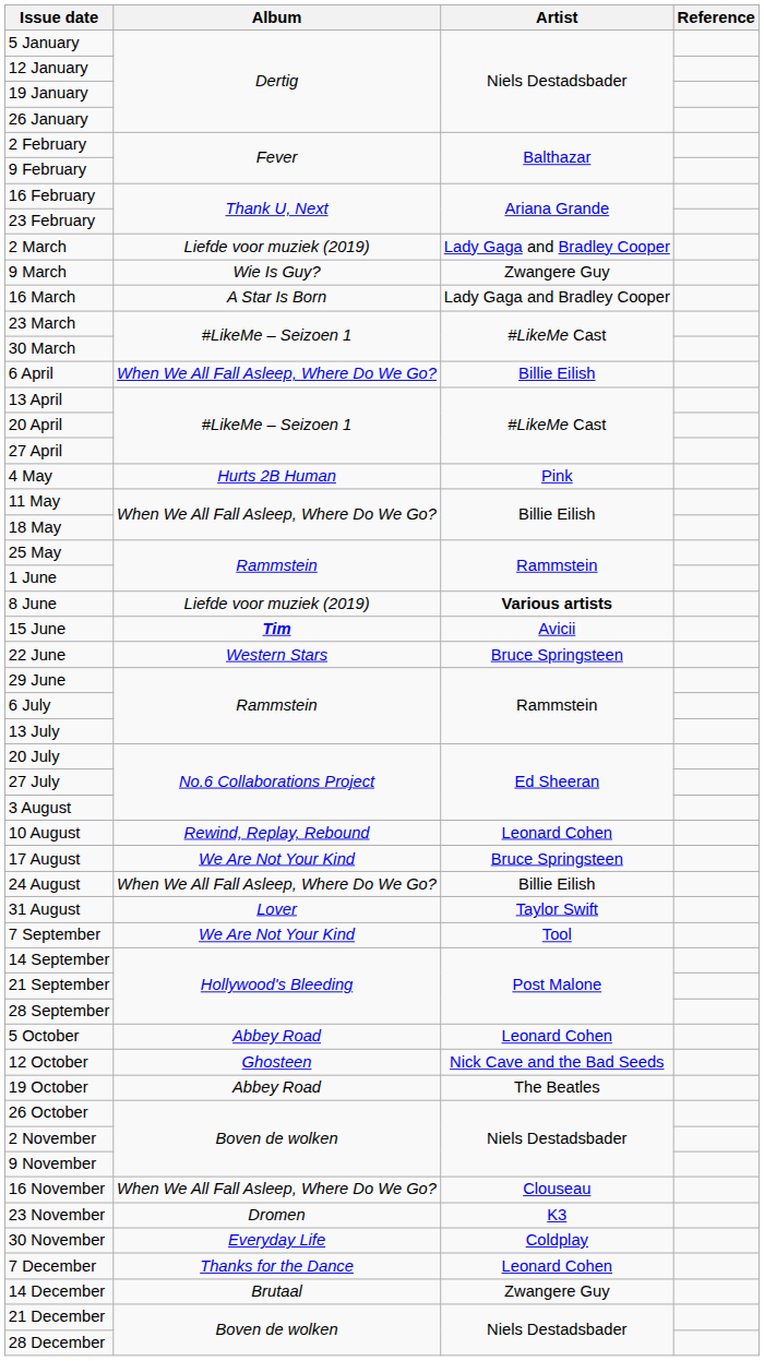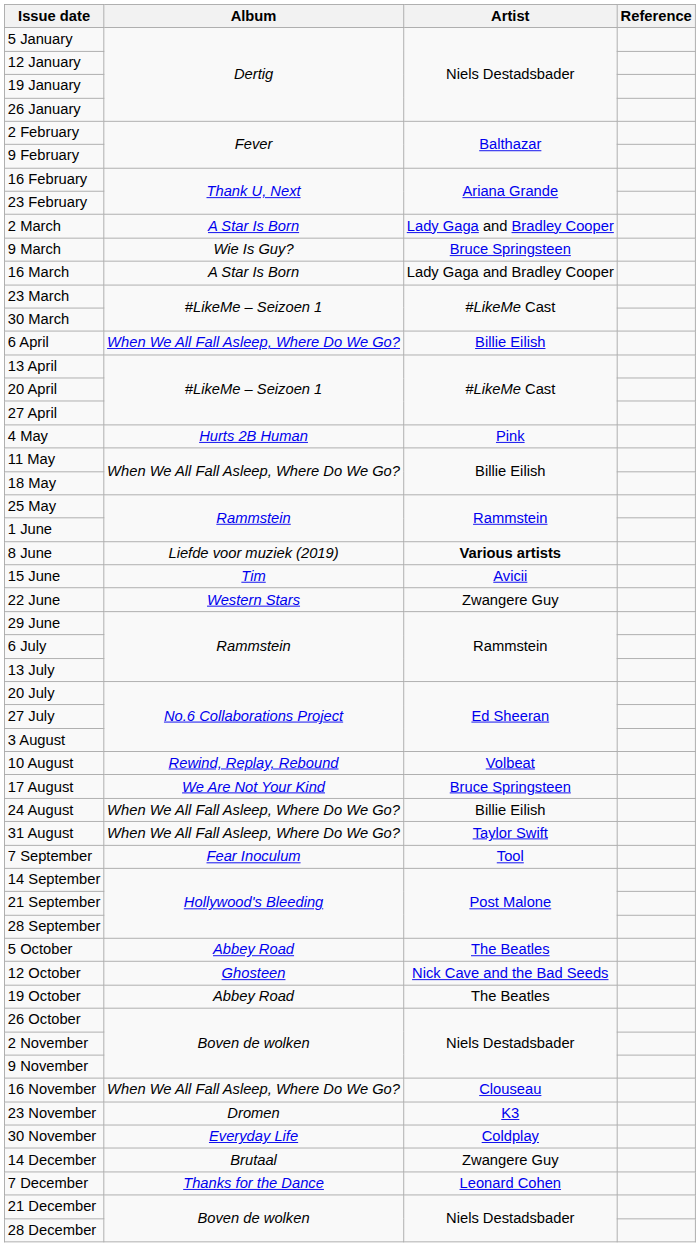 <table class="wikitable">
 <tr>
 <th>Issue date</th>
 <th>Album</th>
 <th>Artist</th>
 <th>Reference</th>
 </tr>
 <tr>
 <td>5 January</td>
 <td align="center" rowspan="4"><em>Dertig</em></td>
 <td align="center" rowspan="4">Niels Destadsbader</td>
 <td align="center"></td>
 </tr>
 <tr>
 <td>12 January</td>
 <td align="center"></td>
 </tr>
 <tr>
 <td>19 January</td>
 <td align="center"></td>
 </tr>
 <tr>
 <td>26 January</td>
 <td align="center"></td>
 </tr>
 <tr>
 <td>2 February</td>
 <td align="center" rowspan="2"><em>Fever</em></td>
 <td align="center" rowspan="2"><a href='#'>Balthazar</a></td>
 <td align="center"></td>
 </tr>
 <tr>
 <td>9 February</td>
 <td align="center"></td>
 </tr>
 <tr>
 <td>16 February</td>
 <td align="center" rowspan="2"><em><a href='#'>Thank U, Next</a></em></td>
 <td align="center" rowspan="2"><a href='#'>Ariana Grande</a></td>
 <td align="center"></td>
 </tr>
 <tr>
 <td>23 February</td>
 <td align="center"></td>
 </tr>
 <tr>
 <td>2 March</td>
-<td align="center"><em>Liefde voor muziek (2019)</em></td>
+<td align="center"><em><a href='#'>A Star Is Born</a></em></td>
 <td align="center"><a href='#'>Lady Gaga</a> and <a href='#'>Bradley Cooper</a></td>
 <td align="center"></td>
 </tr>
 <tr>
 <td>9 March</td>
 <td align="center"><em>Wie Is Guy?</em></td>
-<td align="center">Zwangere Guy</td>
+<td align="center"><a href='#'>Bruce Springsteen</a></td>
 <td align="center"></td>
 </tr>
 <tr>
 <td>16 March</td>
 <td align="center"><em>A Star Is Born</em></td>
 <td align="center">Lady Gaga and Bradley Cooper</td>
 <td align="center"></td>
 </tr>
 <tr>
 <td>23 March</td>
 <td align="center" rowspan="2"><em>#LikeMe – Seizoen 1</em></td>
 <td align="center" rowspan="2"><em>#LikeMe</em> Cast</td>
 <td align="center"></td>
 </tr>
 <tr>
 <td>30 March</td>
 <td align="center"></td>
 </tr>
 <tr>
 <td>6 April</td>
 <td align="center"><em><a href='#'>When We All Fall Asleep, Where Do We Go?</a></em></td>
 <td align="center"><a href='#'>Billie Eilish</a></td>
 <td align="center"></td>
 </tr>
 <tr>
 <td>13 April</td>
 <td align="center" rowspan="3"><em>#LikeMe – Seizoen 1</em></td>
 <td align="center" rowspan="3"><em>#LikeMe</em> Cast</td>
 <td align="center"></td>
 </tr>
 <tr>
 <td>20 April</td>
 <td align="center"></td>
 </tr>
 <tr>
 <td>27 April</td>
 <td align="center"></td>
 </tr>
 <tr>
 <td>4 May</td>
 <td align="center"><em><a href='#'>Hurts 2B Human</a></em></td>
 <td align="center"><a href='#'>Pink</a></td>
 <td align="center"></td>
 </tr>
 <tr>
 <td>11 May</td>
 <td align="center" rowspan="2"><em>When We All Fall Asleep, Where Do We Go?</em></td>
 <td align="center" rowspan="2">Billie Eilish</td>
 <td align="center"></td>
 </tr>
 <tr>
 <td>18 May</td>
 <td align="center"></td>
 </tr>
 <tr>
 <td>25 May</td>
 <td align="center" rowspan="2"><em><a href='#'>Rammstein</a></em></td>
 <td align="center" rowspan="2"><a href='#'>Rammstein</a></td>
 <td align="center"></td>
 </tr>
 <tr>
 <td>1 June</td>
 <td align="center"></td>
 </tr>
 <tr>
 <td>8 June</td>
 <td align="center"><em>Liefde voor muziek (2019)</em></td>
 <td align="center"><strong>Various artists</strong></td>
 <td align="center"></td>
 </tr>
 <tr>
 <td>15 June</td>
-<td align="center"><strong><em><a href='#'>Tim</a></em></strong></td>
+<td align="center"><em><a href='#'>Tim</a></em></td>
 <td align="center"><a href='#'>Avicii</a></td>
 <td align="center"></td>
 </tr>
 <tr>
 <td>22 June</td>
 <td align="center"><em><a href='#'>Western Stars</a></em></td>
-<td align="center"><a href='#'>Bruce Springsteen</a></td>
+<td align="center">Zwangere Guy</td>
 <td align="center"></td>
 </tr>
 <tr>
 <td>29 June</td>
 <td align="center" rowspan="3"><em>Rammstein</em></td>
 <td align="center" rowspan="3">Rammstein</td>
 <td align="center"></td>
 </tr>
 <tr>
 <td>6 July</td>
 <td align="center"></td>
 </tr>
 <tr>
 <td>13 July</td>
 <td align="center"></td>
 </tr>
 <tr>
 <td>20 July</td>
 <td align="center" rowspan="3"><em><a href='#'>No.6 Collaborations Project</a></em></td>
 <td align="center" rowspan="3"><a href='#'>Ed Sheeran</a></td>
 <td align="center"></td>
 </tr>
 <tr>
 <td>27 July</td>
 <td align="center"></td>
 </tr>
 <tr>
 <td>3 August</td>
 <td align="center"></td>
 </tr>
 <tr>
 <td>10 August</td>
 <td align="center"><em><a href='#'>Rewind, Replay, Rebound</a></em></td>
-<td align="center"><a href='#'>Leonard Cohen</a></td>
+<td align="center"><a href='#'>Volbeat</a></td>
 <td align="center"></td>
 </tr>
 <tr>
 <td>17 August</td>
 <td align="center"><em><a href='#'>We Are Not Your Kind</a></em></td>
 <td align="center"><a href='#'>Bruce Springsteen</a></td>
 <td align="center"></td>
 </tr>
 <tr>
 <td>24 August</td>
 <td align="center"><em>When We All Fall Asleep, Where Do We Go?</em></td>
 <td align="center">Billie Eilish</td>
 <td align="center"></td>
 </tr>
 <tr>
 <td>31 August</td>
-<td align="center"><em><a href='#'>Lover</a></em></td>
+<td align="center"><em>When We All Fall Asleep, Where Do We Go?</em></td>
 <td align="center"><a href='#'>Taylor Swift</a></td>
 <td align="center"></td>
 </tr>
 <tr>
 <td>7 September</td>
-<td align="center"><em><a href='#'>We Are Not Your Kind</a></em></td>
+<td align="center"><em><a href='#'>Fear Inoculum</a></em></td>
 <td align="center"><a href='#'>Tool</a></td>
 <td align="center"></td>
 </tr>
 <tr>
 <td>14 September</td>
 <td align="center" rowspan="3"><em><a href='#'>Hollywood's Bleeding</a></em></td>
 <td align="center" rowspan="3"><a href='#'>Post Malone</a></td>
 <td align="center"></td>
 </tr>
 <tr>
 <td>21 September</td>
 <td align="center"></td>
 </tr>
 <tr>
 <td>28 September</td>
 <td align="center"></td>
 </tr>
 <tr>
 <td>5 October</td>
 <td align="center"><em><a href='#'>Abbey Road</a></em></td>
-<td align="center"><a href='#'>Leonard Cohen</a></td>
+<td align="center"><a href='#'>The Beatles</a></td>
 <td align="center"></td>
 </tr>
 <tr>
 <td>12 October</td>
 <td align="center"><em><a href='#'>Ghosteen</a></em></td>
 <td align="center"><a href='#'>Nick Cave and the Bad Seeds</a></td>
 <td align="center"></td>
 </tr>
 <tr>
 <td>19 October</td>
 <td align="center"><em>Abbey Road</em></td>
 <td align="center">The Beatles</td>
 <td align="center"></td>
 </tr>
 <tr>
 <td>26 October</td>
 <td align="center" rowspan="3"><em>Boven de wolken</em></td>
 <td align="center" rowspan="3">Niels Destadsbader</td>
 <td align="center"></td>
 </tr>
 <tr>
 <td>2 November</td>
 <td align="center"></td>
 </tr>
 <tr>
 <td>9 November</td>
 <td align="center"></td>
 </tr>
 <tr>
 <td>16 November</td>
 <td align="center"><em>When We All Fall Asleep, Where Do We Go?</em></td>
 <td align="center"><a href='#'>Clouseau</a></td>
 <td align="center"></td>
 </tr>
 <tr>
 <td>23 November</td>
 <td align="center"><em>Dromen</em></td>
 <td align="center"><a href='#'>K3</a></td>
 <td align="center"></td>
 </tr>
 <tr>
 <td>30 November</td>
 <td align="center"><em><a href='#'>Everyday Life</a></em></td>
 <td align="center"><a href='#'>Coldplay</a></td>
 <td align="center"></td>
 </tr>
 <tr>
+<td>14 December</td>
+<td align="center"><em>Brutaal</em></td>
+<td align="center">Zwangere Guy</td>
+<td align="center"></td>
+</tr>
+<tr>
 <td>7 December</td>
 <td align="center"><em><a href='#'>Thanks for the Dance</a></em></td>
 <td align="center"><a href='#'>Leonard Cohen</a></td>
-<td align="center"></td>
-</tr>
-<tr>
-<td>14 December</td>
-<td align="center"><em>Brutaal</em></td>
-<td align="center">Zwangere Guy</td>
 <td align="center"></td>
 </tr>
 <tr>
 <td>21 December</td>
 <td align="center" rowspan="2"><em>Boven de wolken</em></td>
 <td align="center" rowspan="2">Niels Destadsbader</td>
 <td align="center"></td>
 </tr>
 <tr>
 <td>28 December</td>
 <td align="center"></td>
 </tr>
 </table>
